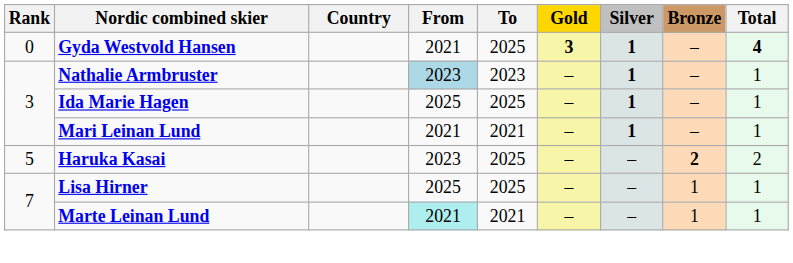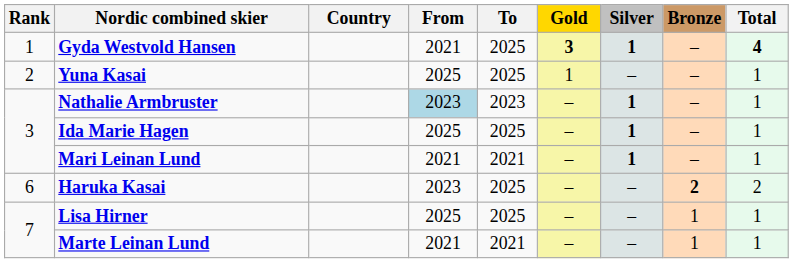 <table class="wikitable plainrowheaders" width=80% style="text-align:center;">
 <tr style="background-color:#EDEDED;">
 <th class="hintergrundfarbe5" style="width:1em">Rank</th>
 <th class="hintergrundfarbe5">Nordic combined skier</th>
 <th class="hintergrundfarbe5">Country</th>
 <th class="hintergrundfarbe5">From</th>
 <th class="hintergrundfarbe5">To</th>
 <th style="background:    gold; width:8%">Gold</th>
 <th style="background:  silver; width:8%">Silver</th>
 <th style="background: #CC9966; width:8%">Bronze</th>
 <th class="hintergrundfarbe5" style="width:8%">Total</th>
 </tr>
 <tr>
-<td>0</td>
+<td>1</td>
 <td align="left"><strong><a href='#'>Gyda Westvold Hansen</a></strong></td>
 <td align="left"></td>
 <td>2021</td>
 <td>2025</td>
 <td bgcolor="#F7F6A8"><strong>3</strong></td>
 <td bgcolor="#DCE5E5"><strong>1</strong></td>
 <td bgcolor="#FFDAB9">–</td>
 <td bgcolor="#E7FAEC"><strong>4</strong></td>
+</tr>
+<tr align="center">
+<td>2</td>
+<td align="left"><strong><a href='#'>Yuna Kasai</a></strong></td>
+<td align="left"></td>
+<td>2025</td>
+<td>2025</td>
+<td bgcolor="#F7F6A8">1</td>
+<td bgcolor="#DCE5E5">–</td>
+<td bgcolor="#FFDAB9">–</td>
+<td bgcolor="#E7FAEC">1</td>
 </tr>
 <tr align="center">
 <td rowspan="3">3</td>
 <td align="left"><strong><a href='#'>Nathalie Armbruster</a></strong></td>
 <td align="left"></td>
 <td style="background: lightblue;">2023</td>
 <td>2023</td>
 <td bgcolor="#F7F6A8">–</td>
 <td bgcolor="#DCE5E5"><strong>1</strong></td>
 <td bgcolor="#FFDAB9">–</td>
 <td bgcolor="#E7FAEC">1</td>
 </tr>
 <tr align="center">
 <td align="left"><strong><a href='#'>Ida Marie Hagen</a></strong></td>
 <td align="left"></td>
 <td>2025</td>
 <td>2025</td>
 <td bgcolor="#F7F6A8">–</td>
 <td bgcolor="#DCE5E5"><strong>1</strong></td>
 <td bgcolor="#FFDAB9">–</td>
 <td bgcolor="#E7FAEC">1</td>
 </tr>
 <tr align="center">
 <td align="left"><strong><a href='#'>Mari Leinan Lund</a></strong></td>
 <td align="left"></td>
 <td>2021</td>
 <td>2021</td>
 <td bgcolor="#F7F6A8">–</td>
 <td bgcolor="#DCE5E5"><strong>1</strong></td>
 <td bgcolor="#FFDAB9">–</td>
 <td bgcolor="#E7FAEC">1</td>
 </tr>
 <tr align="center">
-<td>5</td>
+<td>6</td>
 <td align="left"><strong><a href='#'>Haruka Kasai</a></strong></td>
 <td align="left"></td>
 <td>2023</td>
 <td>2025</td>
 <td bgcolor="#F7F6A8">–</td>
 <td bgcolor="#DCE5E5">–</td>
 <td bgcolor="#FFDAB9"><strong>2</strong></td>
 <td bgcolor="#E7FAEC">2</td>
 </tr>
 <tr align="center">
 <td rowspan="2">7</td>
 <td align="left"><strong><a href='#'>Lisa Hirner</a></strong></td>
 <td align="left"></td>
 <td>2025</td>
 <td>2025</td>
 <td bgcolor="#F7F6A8">–</td>
 <td bgcolor="#DCE5E5">–</td>
 <td bgcolor="#FFDAB9">1</td>
 <td bgcolor="#E7FAEC">1</td>
 </tr>
 <tr align="center">
 <td align="left"><strong><a href='#'>Marte Leinan Lund</a></strong></td>
 <td align="left"></td>
-<td style="background: paleturquoise;">2021</td>
+<td>2021</td>
 <td>2021</td>
 <td bgcolor="#F7F6A8">–</td>
 <td bgcolor="#DCE5E5">–</td>
 <td bgcolor="#FFDAB9">1</td>
 <td bgcolor="#E7FAEC">1</td>
 </tr>
 </table>
